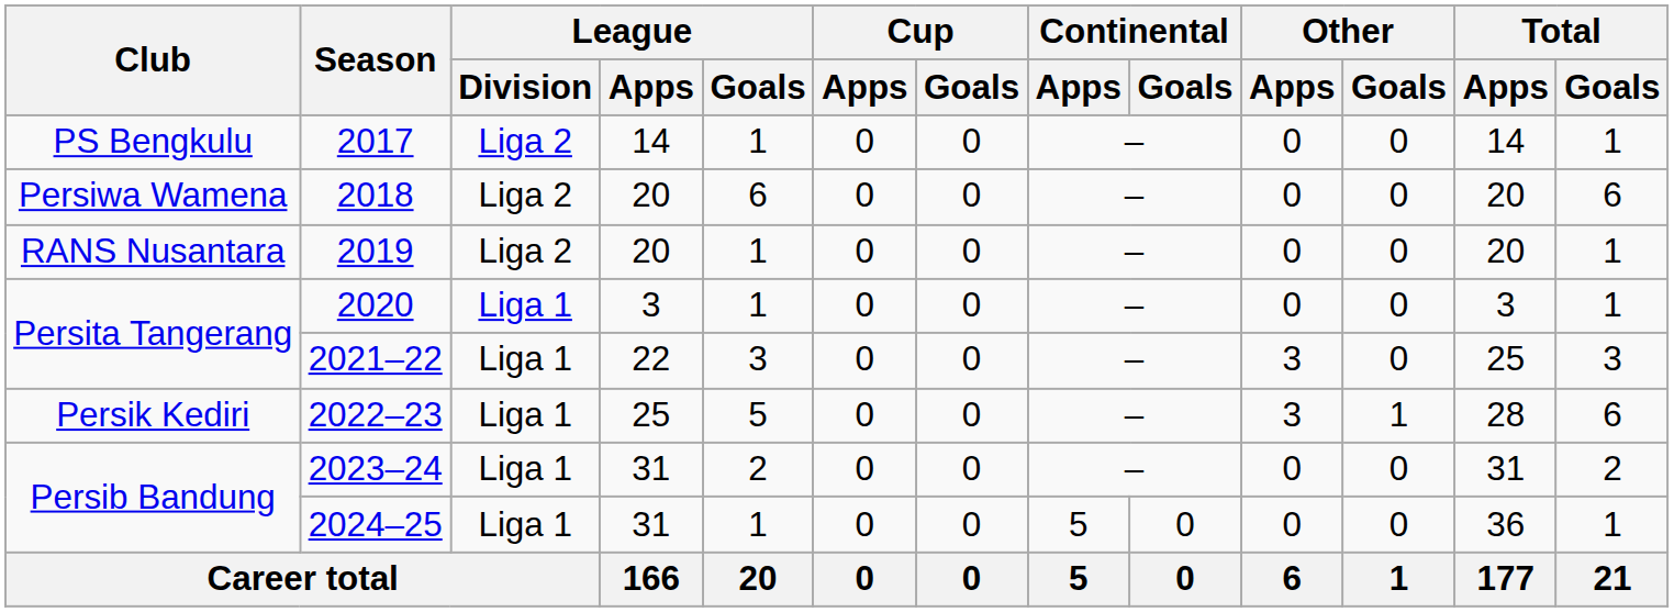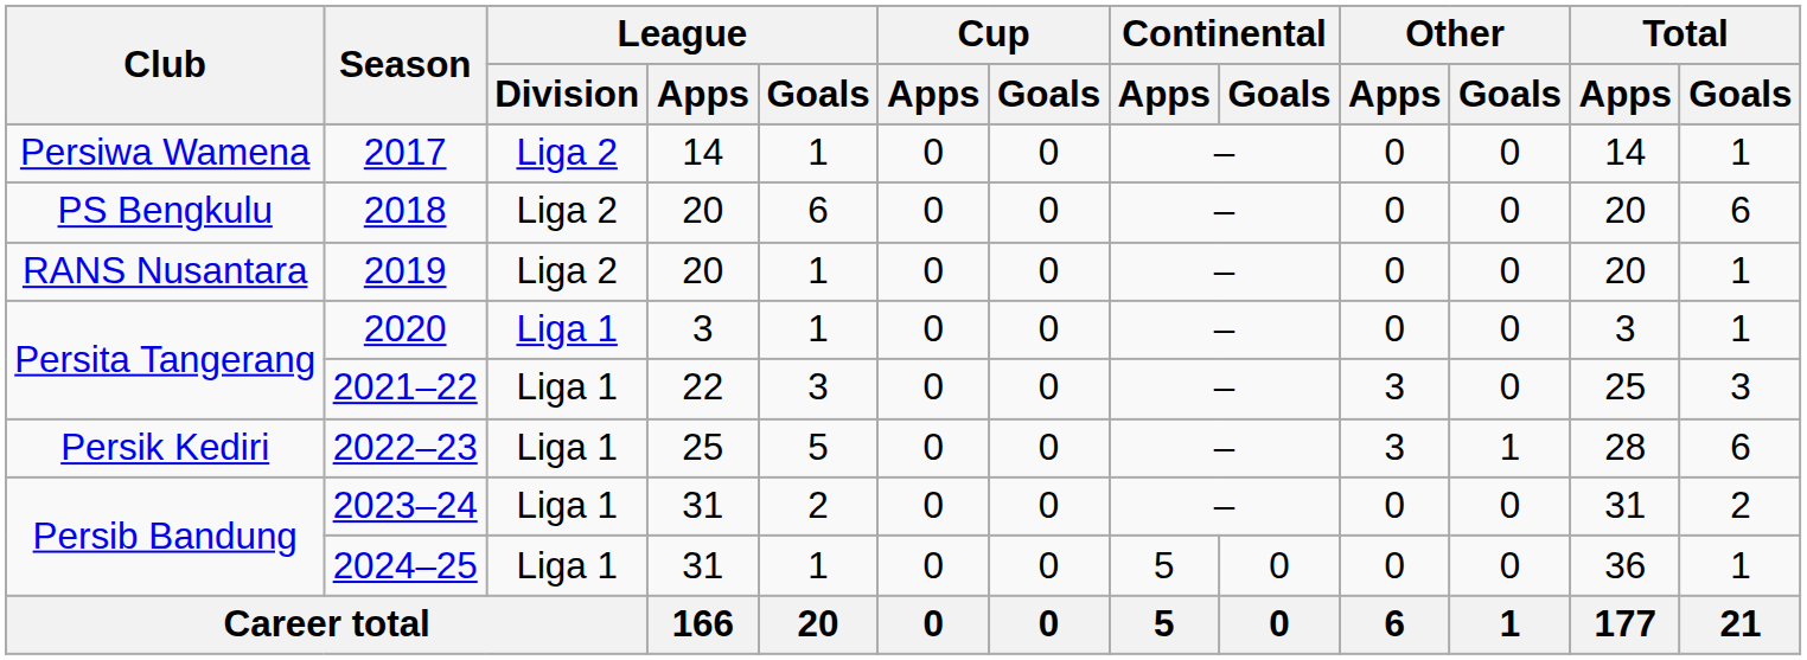 <table class="wikitable" style="text-align:center">
 <tr>
 <th rowspan="2">Club</th>
 <th rowspan="2">Season</th>
 <th colspan="3">League</th>
 <th colspan="2">Cup</th>
 <th colspan="2">Continental</th>
 <th colspan="2">Other</th>
 <th colspan="2">Total</th>
 </tr>
 <tr>
 <th>Division</th>
 <th>Apps</th>
 <th>Goals</th>
 <th>Apps</th>
 <th>Goals</th>
 <th>Apps</th>
 <th>Goals</th>
 <th>Apps</th>
 <th>Goals</th>
 <th>Apps</th>
 <th>Goals</th>
 </tr>
 <tr>
-<td><a href='#'>PS Bengkulu</a></td>
+<td><a href='#'>Persiwa Wamena</a></td>
 <td><a href='#'>2017</a></td>
 <td rowspan="1" valign="center"><a href='#'>Liga 2</a></td>
 <td>14</td>
 <td>1</td>
 <td>0</td>
 <td>0</td>
 <td colspan="2">–</td>
 <td>0</td>
 <td>0</td>
 <td>14</td>
 <td>1</td>
 </tr>
 <tr>
-<td><a href='#'>Persiwa Wamena</a></td>
+<td><a href='#'>PS Bengkulu</a></td>
 <td><a href='#'>2018</a></td>
 <td rowspan="1" valign="center">Liga 2</td>
 <td>20</td>
 <td>6</td>
 <td>0</td>
 <td>0</td>
 <td colspan="2">–</td>
 <td>0</td>
 <td>0</td>
 <td>20</td>
 <td>6</td>
 </tr>
 <tr>
 <td rowspan="1"><a href='#'>RANS Nusantara</a></td>
 <td><a href='#'>2019</a></td>
 <td rowspan="1" valign="center">Liga 2</td>
 <td>20</td>
 <td>1</td>
 <td>0</td>
 <td>0</td>
 <td colspan="2">–</td>
 <td>0</td>
 <td>0</td>
 <td>20</td>
 <td>1</td>
 </tr>
 <tr>
 <td rowspan="2" valign="center"><a href='#'>Persita Tangerang</a></td>
 <td><a href='#'>2020</a></td>
 <td rowspan="1" valign="center"><a href='#'>Liga 1</a></td>
 <td>3</td>
 <td>1</td>
 <td>0</td>
 <td>0</td>
 <td colspan="2">–</td>
 <td>0</td>
 <td>0</td>
 <td>3</td>
 <td>1</td>
 </tr>
 <tr>
 <td><a href='#'>2021–22</a></td>
 <td rowspan="1" valign="center">Liga 1</td>
 <td>22</td>
 <td>3</td>
 <td>0</td>
 <td>0</td>
 <td colspan="2">–</td>
 <td>3</td>
 <td>0</td>
 <td>25</td>
 <td>3</td>
 </tr>
 <tr>
 <td><a href='#'>Persik Kediri</a></td>
 <td><a href='#'>2022–23</a></td>
 <td rowspan="1">Liga 1</td>
 <td>25</td>
 <td>5</td>
 <td>0</td>
 <td>0</td>
 <td colspan="2">–</td>
 <td>3</td>
 <td>1</td>
 <td>28</td>
 <td>6</td>
 </tr>
 <tr>
 <td rowspan="2"><a href='#'>Persib Bandung</a></td>
 <td><a href='#'>2023–24</a></td>
 <td rowspan="1">Liga 1</td>
 <td>31</td>
 <td>2</td>
 <td>0</td>
 <td>0</td>
 <td colspan="2">–</td>
 <td>0</td>
 <td>0</td>
 <td>31</td>
 <td>2</td>
 </tr>
 <tr>
 <td><a href='#'>2024–25</a></td>
 <td>Liga 1</td>
 <td>31</td>
 <td>1</td>
 <td>0</td>
 <td>0</td>
 <td>5</td>
 <td>0</td>
 <td>0</td>
 <td>0</td>
 <td>36</td>
 <td>1</td>
 </tr>
 <tr>
 <th colspan="3">Career total</th>
 <th>166</th>
 <th>20</th>
 <th>0</th>
 <th>0</th>
 <th>5</th>
 <th>0</th>
 <th>6</th>
 <th>1</th>
 <th>177</th>
 <th>21</th>
 </tr>
 </table>
